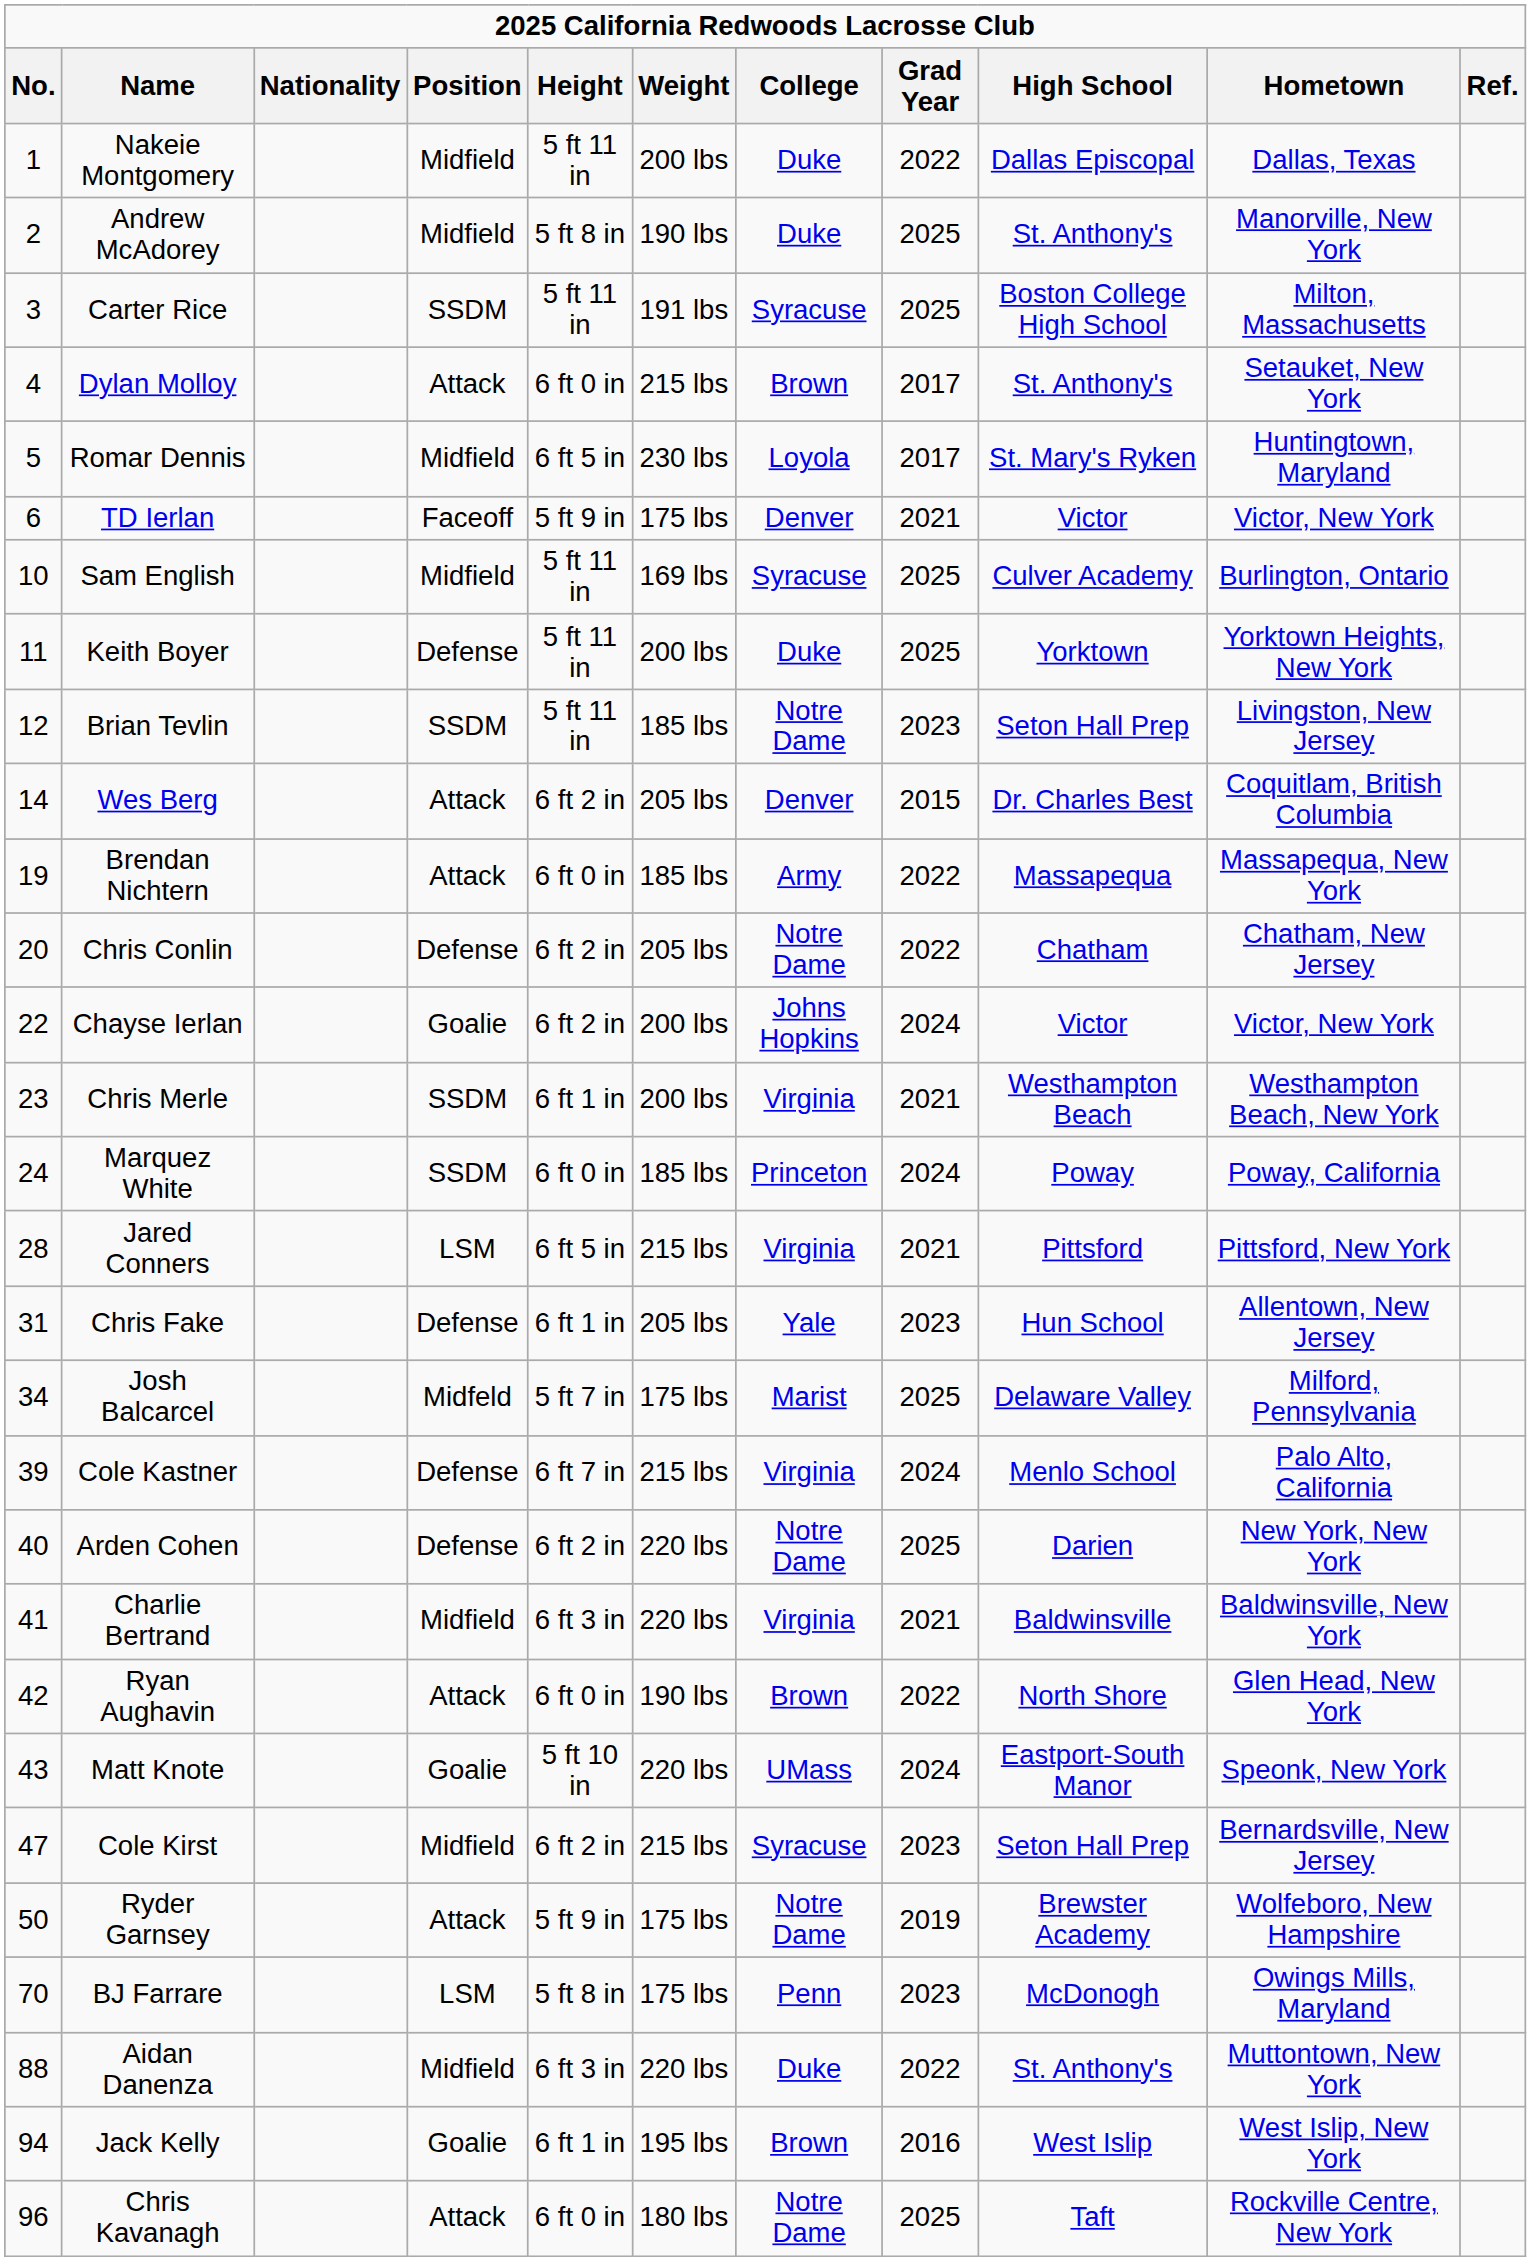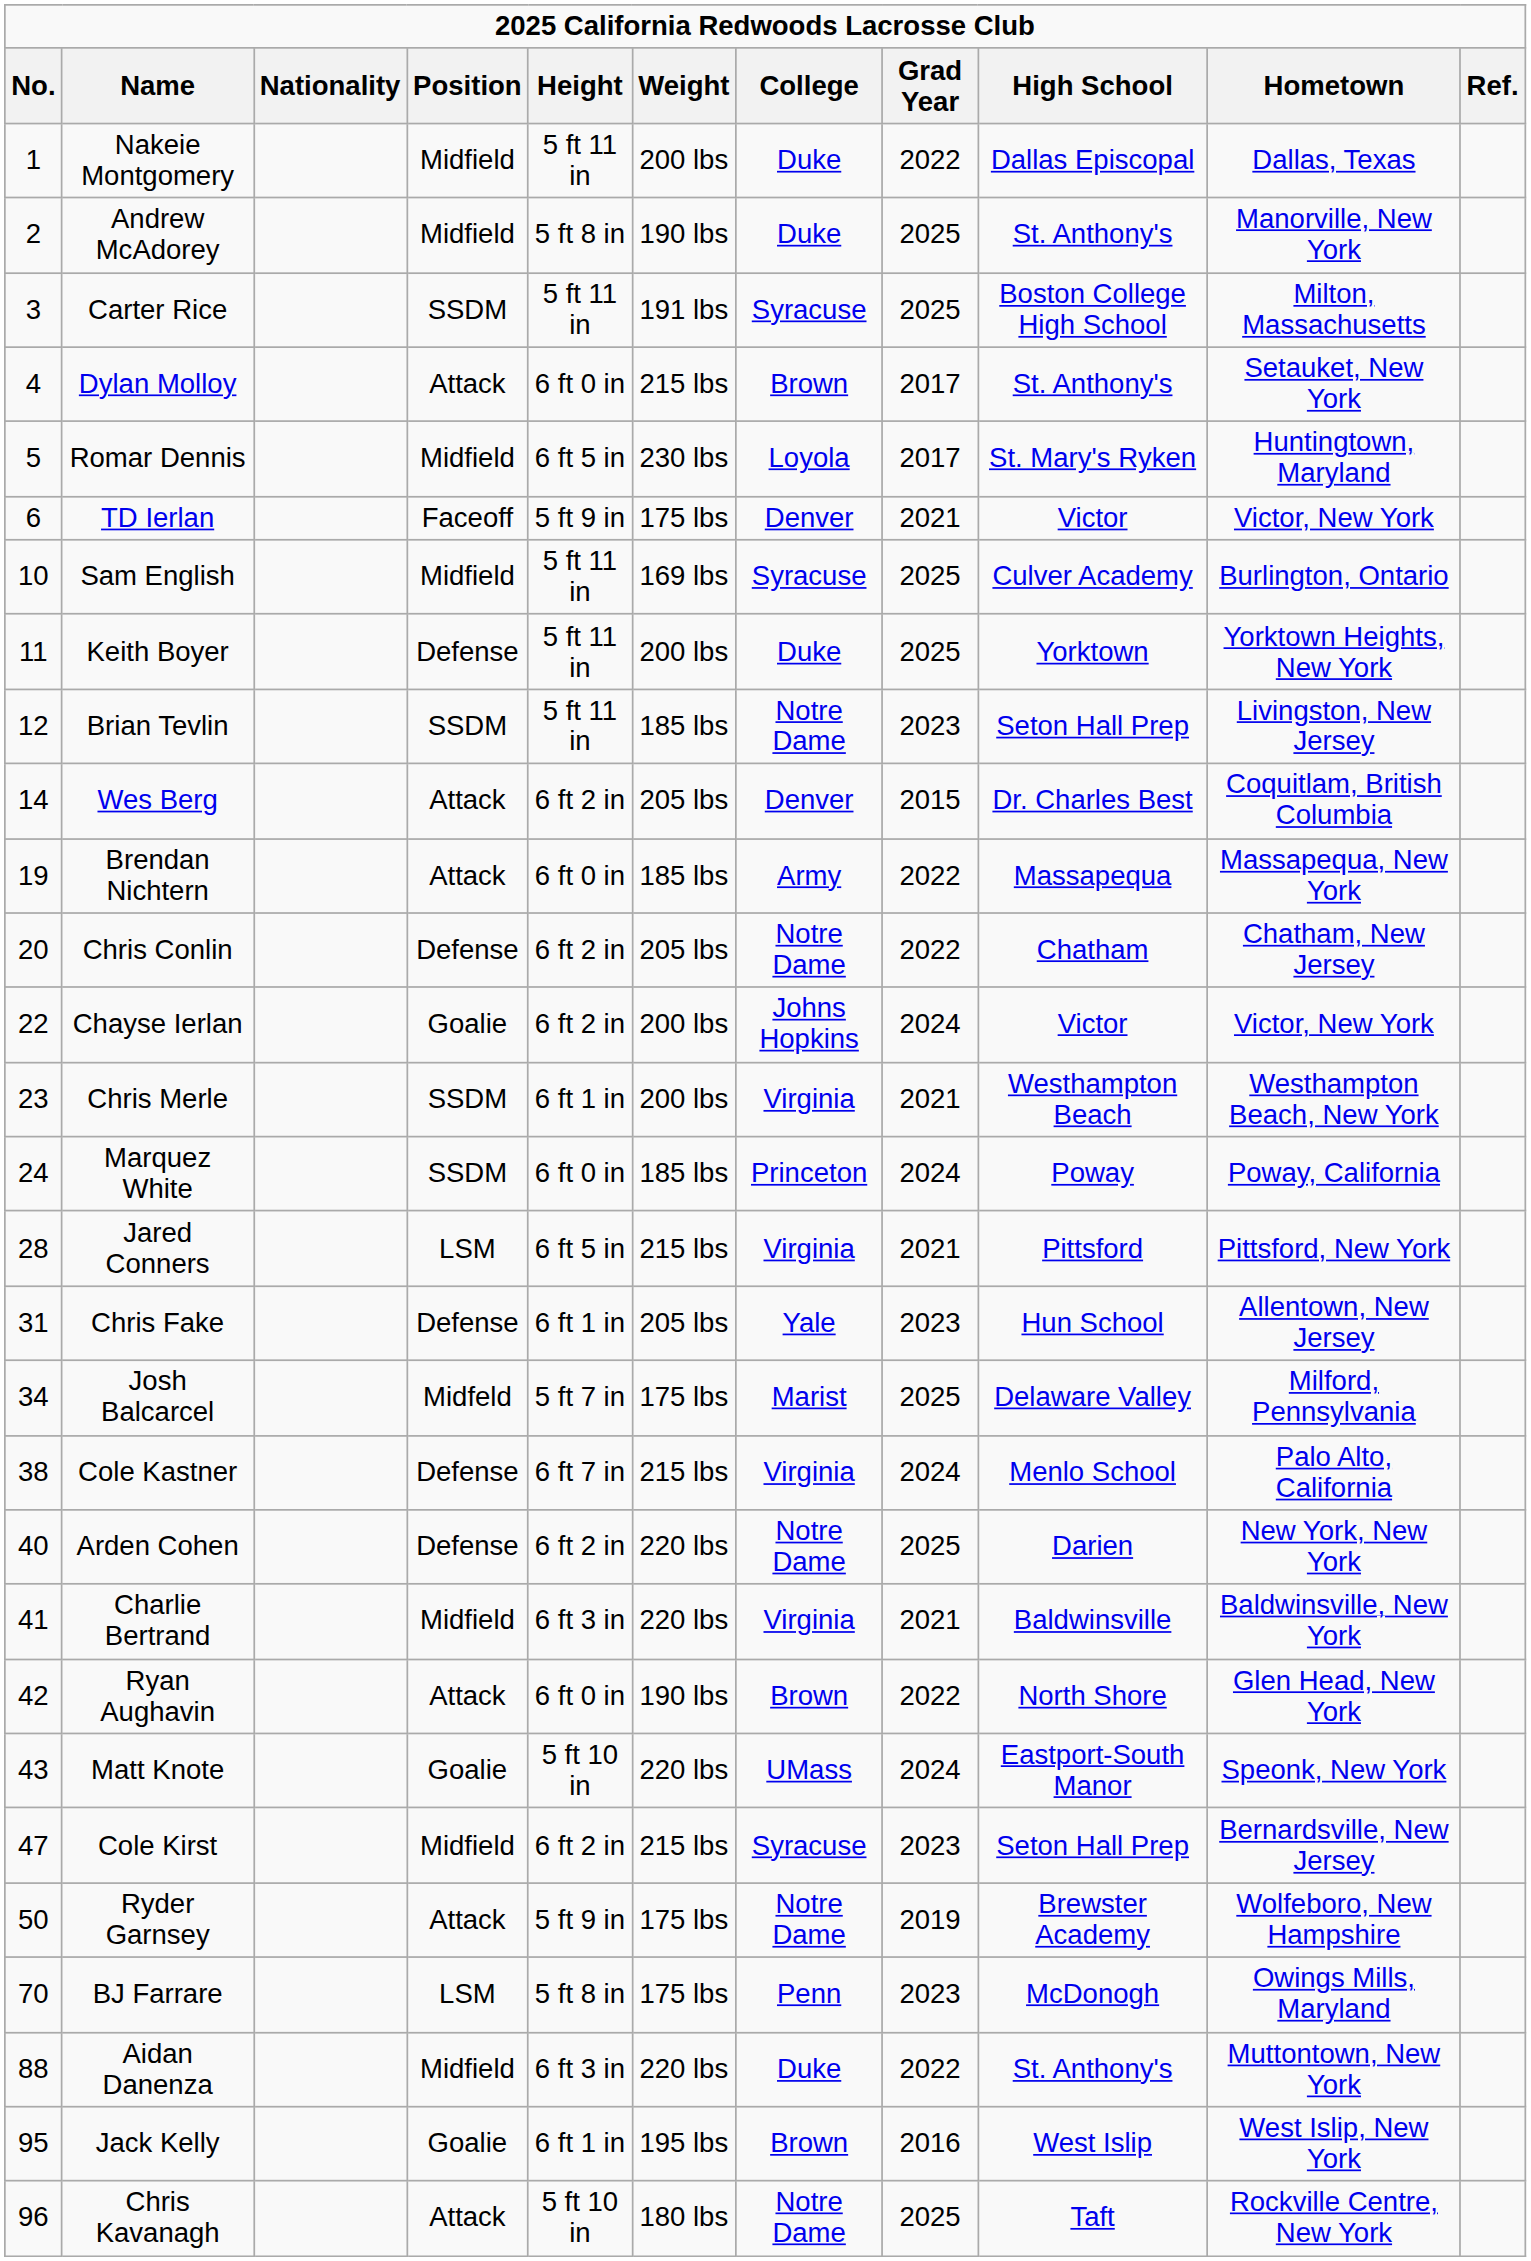 <table class="wikitable" style="text-align:center; width: 70%">
 <tr>
 <td colspan="11"><strong>2025 California Redwoods Lacrosse Club</strong></td>
 </tr>
 <tr>
 <th>No.</th>
 <th>Name</th>
 <th>Nationality</th>
 <th>Position</th>
 <th>Height</th>
 <th>Weight</th>
 <th>College</th>
 <th>Grad Year</th>
 <th>High School</th>
 <th>Hometown</th>
 <th>Ref.</th>
 </tr>
 <tr>
 <td>1</td>
 <td>Nakeie Montgomery</td>
 <td></td>
 <td>Midfield</td>
 <td>5 ft 11 in</td>
 <td>200 lbs</td>
 <td><a href='#'>Duke</a></td>
 <td>2022</td>
 <td><a href='#'>Dallas Episcopal</a></td>
 <td><a href='#'>Dallas, Texas</a></td>
 <td></td>
 </tr>
 <tr>
 <td>2</td>
 <td>Andrew McAdorey</td>
 <td></td>
 <td>Midfield</td>
 <td>5 ft 8 in</td>
 <td>190 lbs</td>
 <td><a href='#'>Duke</a></td>
 <td>2025</td>
 <td><a href='#'>St. Anthony's</a></td>
 <td><a href='#'>Manorville, New York</a></td>
 <td></td>
 </tr>
 <tr>
 <td>3</td>
 <td>Carter Rice</td>
 <td></td>
 <td>SSDM</td>
 <td>5 ft 11 in</td>
 <td>191 lbs</td>
 <td><a href='#'>Syracuse</a></td>
 <td>2025</td>
 <td><a href='#'>Boston College High School</a></td>
 <td><a href='#'>Milton, Massachusetts</a></td>
 <td></td>
 </tr>
 <tr>
 <td>4</td>
 <td><a href='#'>Dylan Molloy</a></td>
 <td></td>
 <td>Attack</td>
 <td>6 ft 0 in</td>
 <td>215 lbs</td>
 <td><a href='#'>Brown</a></td>
 <td>2017</td>
 <td><a href='#'>St. Anthony's</a></td>
 <td><a href='#'>Setauket, New York</a></td>
 <td></td>
 </tr>
 <tr>
 <td>5</td>
 <td>Romar Dennis</td>
 <td></td>
 <td>Midfield</td>
 <td>6 ft 5 in</td>
 <td>230 lbs</td>
 <td><a href='#'>Loyola</a></td>
 <td>2017</td>
 <td><a href='#'>St. Mary's Ryken</a></td>
 <td><a href='#'>Huntingtown, Maryland</a></td>
 <td></td>
 </tr>
 <tr>
 <td>6</td>
 <td><a href='#'>TD Ierlan</a></td>
 <td></td>
 <td>Faceoff</td>
 <td>5 ft 9 in</td>
 <td>175 lbs</td>
 <td><a href='#'>Denver</a></td>
 <td>2021</td>
 <td><a href='#'>Victor</a></td>
 <td><a href='#'>Victor, New York</a></td>
 <td></td>
 </tr>
 <tr>
 <td>10</td>
 <td>Sam English</td>
 <td></td>
 <td>Midfield</td>
 <td>5 ft 11 in</td>
 <td>169 lbs</td>
 <td><a href='#'>Syracuse</a></td>
 <td>2025</td>
 <td><a href='#'>Culver Academy</a></td>
 <td><a href='#'>Burlington, Ontario</a></td>
 <td></td>
 </tr>
 <tr>
 <td>11</td>
 <td>Keith Boyer</td>
 <td></td>
 <td>Defense</td>
 <td>5 ft 11 in</td>
 <td>200 lbs</td>
 <td><a href='#'>Duke</a></td>
 <td>2025</td>
 <td><a href='#'>Yorktown</a></td>
 <td><a href='#'>Yorktown Heights, New York</a></td>
 <td></td>
 </tr>
 <tr>
 <td>12</td>
 <td>Brian Tevlin</td>
 <td></td>
 <td>SSDM</td>
 <td>5 ft 11 in</td>
 <td>185 lbs</td>
 <td><a href='#'>Notre Dame</a></td>
 <td>2023</td>
 <td><a href='#'>Seton Hall Prep</a></td>
 <td><a href='#'>Livingston, New Jersey</a></td>
 <td></td>
 </tr>
 <tr>
 <td>14</td>
 <td><a href='#'>Wes Berg</a></td>
 <td></td>
 <td>Attack</td>
 <td>6 ft 2 in</td>
 <td>205 lbs</td>
 <td><a href='#'>Denver</a></td>
 <td>2015</td>
 <td><a href='#'>Dr. Charles Best</a></td>
 <td><a href='#'>Coquitlam, British Columbia</a></td>
 <td></td>
 </tr>
 <tr>
 <td>19</td>
 <td>Brendan Nichtern</td>
 <td></td>
 <td>Attack</td>
 <td>6 ft 0 in</td>
 <td>185 lbs</td>
 <td><a href='#'>Army</a></td>
 <td>2022</td>
 <td><a href='#'>Massapequa</a></td>
 <td><a href='#'>Massapequa, New York</a></td>
 <td></td>
 </tr>
 <tr>
 <td>20</td>
 <td>Chris Conlin</td>
 <td></td>
 <td>Defense</td>
 <td>6 ft 2 in</td>
 <td>205 lbs</td>
 <td><a href='#'>Notre Dame</a></td>
 <td>2022</td>
 <td><a href='#'>Chatham</a></td>
 <td><a href='#'>Chatham, New Jersey</a></td>
 <td></td>
 </tr>
 <tr>
 <td>22</td>
 <td>Chayse Ierlan</td>
 <td></td>
 <td>Goalie</td>
 <td>6 ft 2 in</td>
 <td>200 lbs</td>
 <td><a href='#'>Johns Hopkins</a></td>
 <td>2024</td>
 <td><a href='#'>Victor</a></td>
 <td><a href='#'>Victor, New York</a></td>
 <td></td>
 </tr>
 <tr>
 <td>23</td>
 <td>Chris Merle</td>
 <td></td>
 <td>SSDM</td>
 <td>6 ft 1 in</td>
 <td>200 lbs</td>
 <td><a href='#'>Virginia</a></td>
 <td>2021</td>
 <td><a href='#'>Westhampton Beach</a></td>
 <td><a href='#'>Westhampton Beach, New York</a></td>
 <td></td>
 </tr>
 <tr>
 <td>24</td>
 <td>Marquez White</td>
 <td></td>
 <td>SSDM</td>
 <td>6 ft 0 in</td>
 <td>185 lbs</td>
 <td><a href='#'>Princeton</a></td>
 <td>2024</td>
 <td><a href='#'>Poway</a></td>
 <td><a href='#'>Poway, California</a></td>
 <td></td>
 </tr>
 <tr>
 <td>28</td>
 <td>Jared Conners</td>
 <td></td>
 <td>LSM</td>
 <td>6 ft 5 in</td>
 <td>215 lbs</td>
 <td><a href='#'>Virginia</a></td>
 <td>2021</td>
 <td><a href='#'>Pittsford</a></td>
 <td><a href='#'>Pittsford, New York</a></td>
 <td></td>
 </tr>
 <tr>
 <td>31</td>
 <td>Chris Fake</td>
 <td></td>
 <td>Defense</td>
 <td>6 ft 1 in</td>
 <td>205 lbs</td>
 <td><a href='#'>Yale</a></td>
 <td>2023</td>
 <td><a href='#'>Hun School</a></td>
 <td><a href='#'>Allentown, New Jersey</a></td>
 <td></td>
 </tr>
 <tr>
 <td>34</td>
 <td>Josh Balcarcel</td>
 <td></td>
 <td>Midfeld</td>
 <td>5 ft 7 in</td>
 <td>175 lbs</td>
 <td><a href='#'>Marist</a></td>
 <td>2025</td>
 <td><a href='#'>Delaware Valley</a></td>
 <td><a href='#'>Milford, Pennsylvania</a></td>
 <td></td>
 </tr>
 <tr>
-<td>39</td>
+<td>38</td>
 <td>Cole Kastner</td>
 <td></td>
 <td>Defense</td>
 <td>6 ft 7 in</td>
 <td>215 lbs</td>
 <td><a href='#'>Virginia</a></td>
 <td>2024</td>
 <td><a href='#'>Menlo School</a></td>
 <td><a href='#'>Palo Alto, California</a></td>
 <td></td>
 </tr>
 <tr>
 <td>40</td>
 <td>Arden Cohen</td>
 <td></td>
 <td>Defense</td>
 <td>6 ft 2 in</td>
 <td>220 lbs</td>
 <td><a href='#'>Notre Dame</a></td>
 <td>2025</td>
 <td><a href='#'>Darien</a></td>
 <td><a href='#'>New York, New York</a></td>
 <td></td>
 </tr>
 <tr>
 <td>41</td>
 <td>Charlie Bertrand</td>
 <td></td>
 <td>Midfield</td>
 <td>6 ft 3 in</td>
 <td>220 lbs</td>
 <td><a href='#'>Virginia</a></td>
 <td>2021</td>
 <td><a href='#'>Baldwinsville</a></td>
 <td><a href='#'>Baldwinsville, New York</a></td>
 <td></td>
 </tr>
 <tr>
 <td>42</td>
 <td>Ryan Aughavin</td>
 <td></td>
 <td>Attack</td>
 <td>6 ft 0 in</td>
 <td>190 lbs</td>
 <td><a href='#'>Brown</a></td>
 <td>2022</td>
 <td><a href='#'>North Shore</a></td>
 <td><a href='#'>Glen Head, New York</a></td>
 <td></td>
 </tr>
 <tr>
 <td>43</td>
 <td>Matt Knote</td>
 <td></td>
 <td>Goalie</td>
 <td>5 ft 10 in</td>
 <td>220 lbs</td>
 <td><a href='#'>UMass</a></td>
 <td>2024</td>
 <td><a href='#'>Eastport-South Manor</a></td>
 <td><a href='#'>Speonk, New York</a></td>
 <td></td>
 </tr>
 <tr>
 <td>47</td>
 <td>Cole Kirst</td>
 <td></td>
 <td>Midfield</td>
 <td>6 ft 2 in</td>
 <td>215 lbs</td>
 <td><a href='#'>Syracuse</a></td>
 <td>2023</td>
 <td><a href='#'>Seton Hall Prep</a></td>
 <td><a href='#'>Bernardsville, New Jersey</a></td>
 <td></td>
 </tr>
 <tr>
 <td>50</td>
 <td>Ryder Garnsey</td>
 <td></td>
 <td>Attack</td>
 <td>5 ft 9 in</td>
 <td>175 lbs</td>
 <td><a href='#'>Notre Dame</a></td>
 <td>2019</td>
 <td><a href='#'>Brewster Academy</a></td>
 <td><a href='#'>Wolfeboro, New Hampshire</a></td>
 <td><br></td>
 </tr>
 <tr>
 <td>70</td>
 <td>BJ Farrare</td>
 <td></td>
 <td>LSM</td>
 <td>5 ft 8 in</td>
 <td>175 lbs</td>
 <td><a href='#'>Penn</a></td>
 <td>2023</td>
 <td><a href='#'>McDonogh</a></td>
 <td><a href='#'>Owings Mills, Maryland</a></td>
 <td></td>
 </tr>
 <tr>
 <td>88</td>
 <td>Aidan Danenza</td>
 <td></td>
 <td>Midfield</td>
 <td>6 ft 3 in</td>
 <td>220 lbs</td>
 <td><a href='#'>Duke</a></td>
 <td>2022</td>
 <td><a href='#'>St. Anthony's</a></td>
 <td><a href='#'>Muttontown, New York</a></td>
 <td></td>
 </tr>
 <tr>
-<td>94</td>
+<td>95</td>
 <td>Jack Kelly</td>
 <td></td>
 <td>Goalie</td>
 <td>6 ft 1 in</td>
 <td>195 lbs</td>
 <td><a href='#'>Brown</a></td>
 <td>2016</td>
 <td><a href='#'>West Islip</a></td>
 <td><a href='#'>West Islip, New York</a></td>
 <td></td>
 </tr>
 <tr>
 <td>96</td>
 <td>Chris Kavanagh</td>
 <td></td>
 <td>Attack</td>
-<td>6 ft 0 in</td>
+<td>5 ft 10 in</td>
 <td>180 lbs</td>
 <td><a href='#'>Notre Dame</a></td>
 <td>2025</td>
 <td><a href='#'>Taft</a></td>
 <td><a href='#'>Rockville Centre, New York</a></td>
 <td></td>
 </tr>
 </table>
